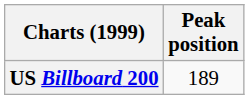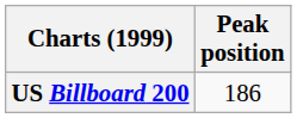 <table class="wikitable sortable plainrowheaders">
 <tr>
 <th>Charts (1999)</th>
 <th>Peak<br>position</th>
 </tr>
 <tr>
 <th scope="row">US <a href='#'><em>Billboard</em> 200</a></th>
-<td style="text-align:center;">189</td>
+<td style="text-align:center;">186</td>
 </tr>
 </table>
